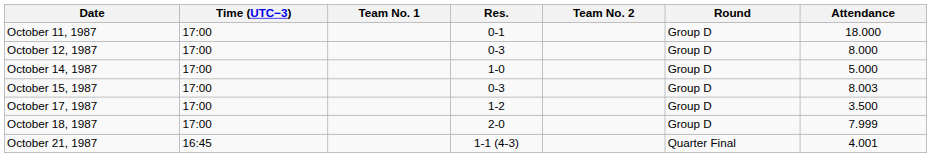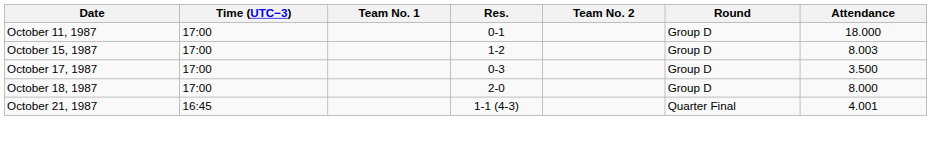 <table class="wikitable"  style="text-align:left; width:100%;">
 <tr>
 <th>Date</th>
 <th>Time (<a href='#'>UTC−3</a>)</th>
 <th>Team No. 1</th>
 <th>Res.</th>
 <th>Team No. 2</th>
 <th>Round</th>
 <th>Attendance</th>
 </tr>
 <tr>
 <td>October 11, 1987</td>
 <td>17:00</td>
 <td></td>
 <td style="text-align:center;">0-1</td>
 <td></td>
 <td>Group D</td>
 <td style="text-align:center;">18.000</td>
 </tr>
 <tr>
-<td>October 12, 1987</td>
-<td>17:00</td>
-<td></td>
-<td style="text-align:center;">0-3</td>
-<td></td>
-<td>Group D</td>
-<td style="text-align:center;">8.000</td>
-</tr>
-<tr>
-<td>October 14, 1987</td>
-<td>17:00</td>
-<td></td>
-<td style="text-align:center;">1-0</td>
-<td></td>
-<td>Group D</td>
-<td style="text-align:center;">5.000</td>
-</tr>
-<tr>
 <td>October 15, 1987</td>
 <td>17:00</td>
 <td></td>
-<td style="text-align:center;">0-3</td>
+<td style="text-align:center;">1-2</td>
 <td></td>
 <td>Group D</td>
 <td style="text-align:center;">8.003</td>
 </tr>
 <tr>
 <td>October 17, 1987</td>
 <td>17:00</td>
 <td></td>
-<td style="text-align:center;">1-2</td>
+<td style="text-align:center;">0-3</td>
 <td></td>
 <td>Group D</td>
 <td style="text-align:center;">3.500</td>
 </tr>
 <tr>
 <td>October 18, 1987</td>
 <td>17:00</td>
 <td></td>
 <td style="text-align:center;">2-0</td>
 <td></td>
 <td>Group D</td>
-<td style="text-align:center;">7.999</td>
+<td style="text-align:center;">8.000</td>
 </tr>
 <tr>
 <td>October 21, 1987</td>
 <td>16:45</td>
 <td></td>
 <td style="text-align:center;">1-1 (4-3)</td>
 <td></td>
 <td>Quarter Final</td>
 <td style="text-align:center;">4.001</td>
 </tr>
 </table>
